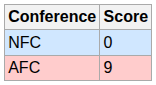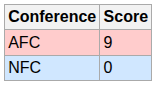 <table class="wikitable">
 <tr>
 <th>Conference</th>
 <th>Score</th>
 </tr>
 <tr>
+<td style="background:#FFCCCC">AFC</td>
+<td style="background:#FFCCCC">9</td>
+</tr>
+<tr>
 <td style="background:#D0E7FF">NFC</td>
 <td style="background:#D0E7FF">0</td>
 </tr>
-<tr>
-<td style="background:#FFCCCC">AFC</td>
-<td style="background:#FFCCCC">9</td>
-</tr>
 </table>
